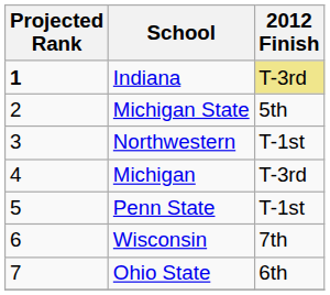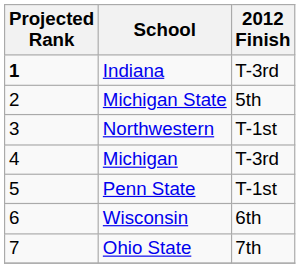 <table class="wikitable sortable" style="text-align: left;">
 <tr>
 <th>Projected<br>Rank</th>
 <th>School</th>
 <th>2012<br>Finish</th>
 </tr>
 <tr>
 <td><strong>1</strong></td>
 <td><a href='#'>Indiana</a></td>
-<td style="background: khaki;">T-3rd</td>
+<td>T-3rd</td>
 </tr>
 <tr>
 <td>2</td>
 <td><a href='#'>Michigan State</a></td>
 <td>5th</td>
 </tr>
 <tr>
 <td>3</td>
 <td><a href='#'>Northwestern</a></td>
 <td>T-1st</td>
 </tr>
 <tr>
 <td>4</td>
 <td><a href='#'>Michigan</a></td>
 <td>T-3rd</td>
 </tr>
 <tr>
 <td>5</td>
 <td><a href='#'>Penn State</a></td>
 <td>T-1st</td>
 </tr>
 <tr>
 <td>6</td>
 <td><a href='#'>Wisconsin</a></td>
-<td>7th</td>
+<td>6th</td>
 </tr>
 <tr>
 <td>7</td>
 <td><a href='#'>Ohio State</a></td>
-<td>6th</td>
+<td>7th</td>
 </tr>
 <tr>
 </tr>
 </table>
